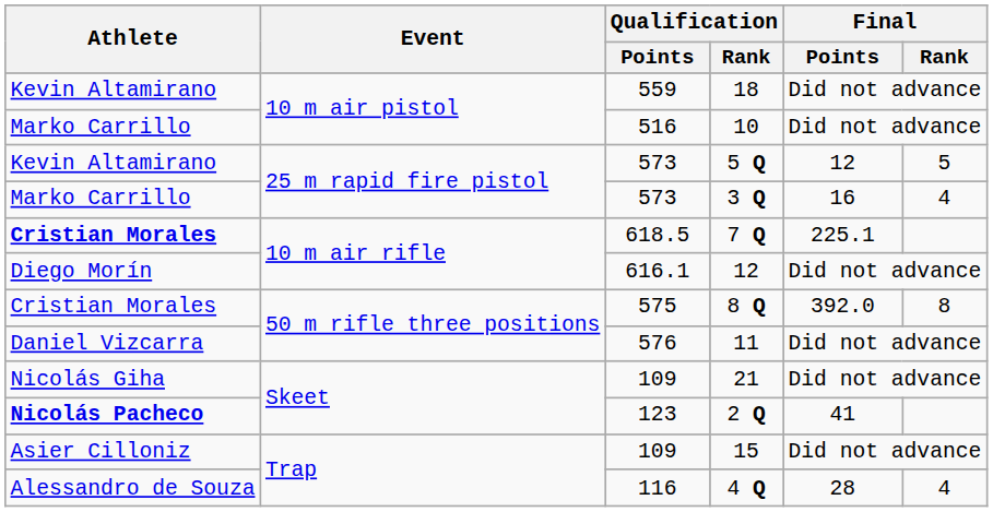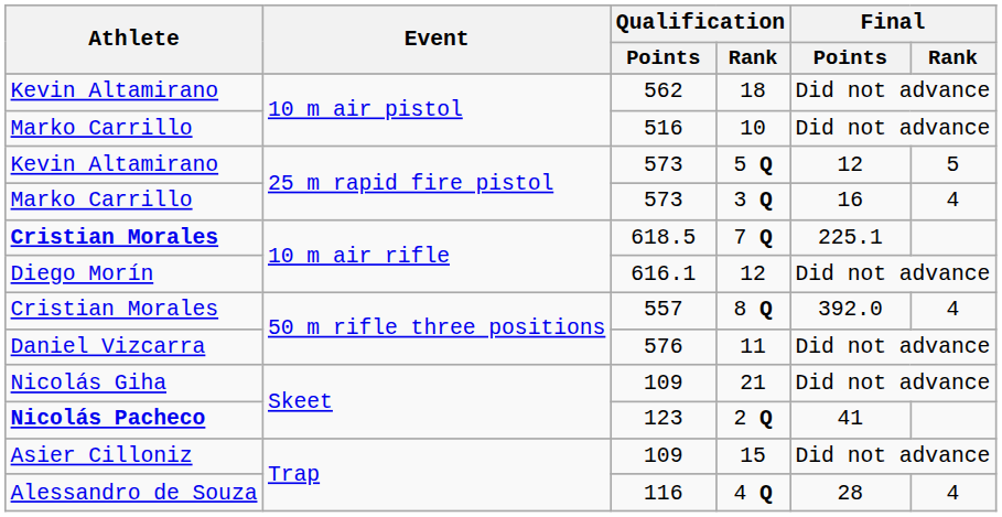 <table class=wikitable style=font-size:90%;text-align:center>
 <tr>
 <th rowspan=2>Athlete</th>
 <th rowspan=2>Event</th>
 <th colspan=2>Qualification</th>
 <th colspan=2>Final</th>
 </tr>
 <tr style=font-size:95%>
 <th>Points</th>
 <th>Rank</th>
 <th>Points</th>
 <th>Rank</th>
 </tr>
 <tr>
 <td align=left><a href='#'>Kevin Altamirano</a></td>
 <td align=left rowspan=2><a href='#'>10 m air pistol</a></td>
-<td>559</td>
+<td>562</td>
 <td>18</td>
 <td colspan=2>Did not advance</td>
 </tr>
 <tr>
 <td align=left><a href='#'>Marko Carrillo</a></td>
 <td>516</td>
 <td>10</td>
 <td colspan=2>Did not advance</td>
 </tr>
 <tr>
 <td align=left><a href='#'>Kevin Altamirano</a></td>
 <td align=left rowspan=2><a href='#'>25 m rapid fire pistol</a></td>
 <td>573</td>
 <td>5 <strong>Q</strong></td>
 <td>12</td>
 <td>5</td>
 </tr>
 <tr>
 <td align=left><a href='#'>Marko Carrillo</a></td>
 <td>573</td>
 <td>3 <strong>Q</strong></td>
 <td>16</td>
 <td>4</td>
 </tr>
 <tr>
 <td align=left><strong><a href='#'>Cristian Morales</a></strong></td>
 <td align=left rowspan=2><a href='#'>10 m air rifle</a></td>
 <td>618.5</td>
 <td>7 <strong>Q</strong></td>
 <td>225.1</td>
 <td></td>
 </tr>
 <tr>
 <td align=left><a href='#'>Diego Morín</a></td>
 <td>616.1</td>
 <td>12</td>
 <td colspan=2>Did not advance</td>
 </tr>
 <tr>
 <td align=left><a href='#'>Cristian Morales</a></td>
 <td align=left rowspan=2><a href='#'>50 m rifle three positions</a></td>
-<td>575</td>
+<td>557</td>
 <td>8 <strong>Q</strong></td>
 <td>392.0</td>
-<td>8</td>
+<td>4</td>
 </tr>
 <tr>
 <td align=left><a href='#'>Daniel Vizcarra</a></td>
 <td>576</td>
 <td>11</td>
 <td colspan=2>Did not advance</td>
 </tr>
 <tr>
 <td align=left><a href='#'>Nicolás Giha</a></td>
 <td align=left rowspan=2><a href='#'>Skeet</a></td>
 <td>109</td>
 <td>21</td>
 <td colspan=2>Did not advance</td>
 </tr>
 <tr>
 <td align=left><strong><a href='#'>Nicolás Pacheco</a></strong></td>
 <td>123</td>
 <td>2 <strong>Q</strong></td>
 <td>41</td>
 <td></td>
 </tr>
 <tr>
 <td align=left><a href='#'>Asier Cilloniz</a></td>
 <td align=left rowspan=2><a href='#'>Trap</a></td>
 <td>109</td>
 <td>15</td>
 <td colspan=2>Did not advance</td>
 </tr>
 <tr>
 <td align=left><a href='#'>Alessandro de Souza</a></td>
 <td>116</td>
 <td>4 <strong>Q</strong></td>
 <td>28</td>
 <td>4</td>
 </tr>
 </table>
